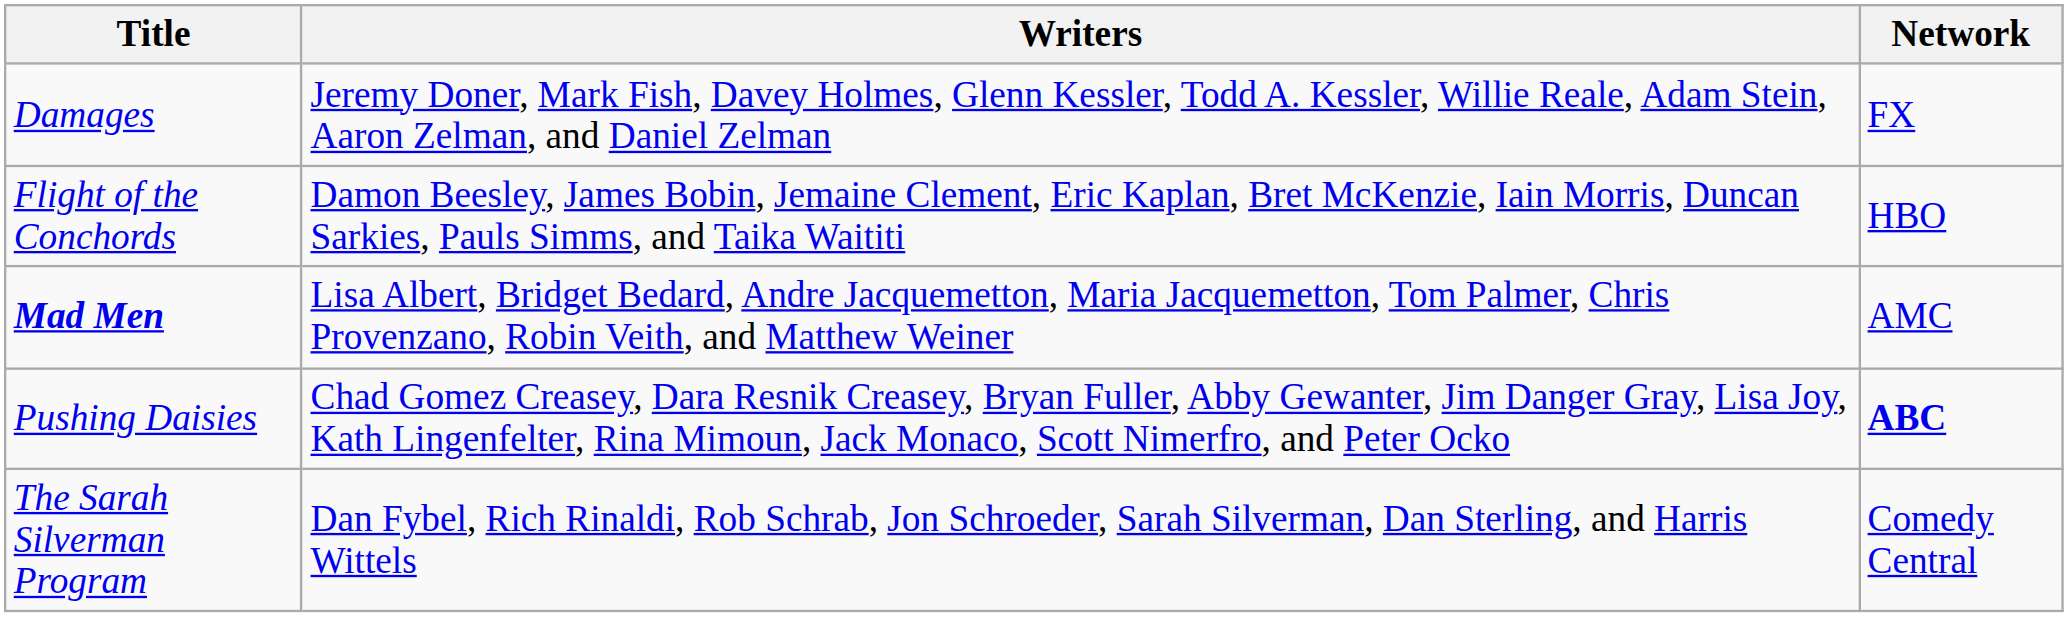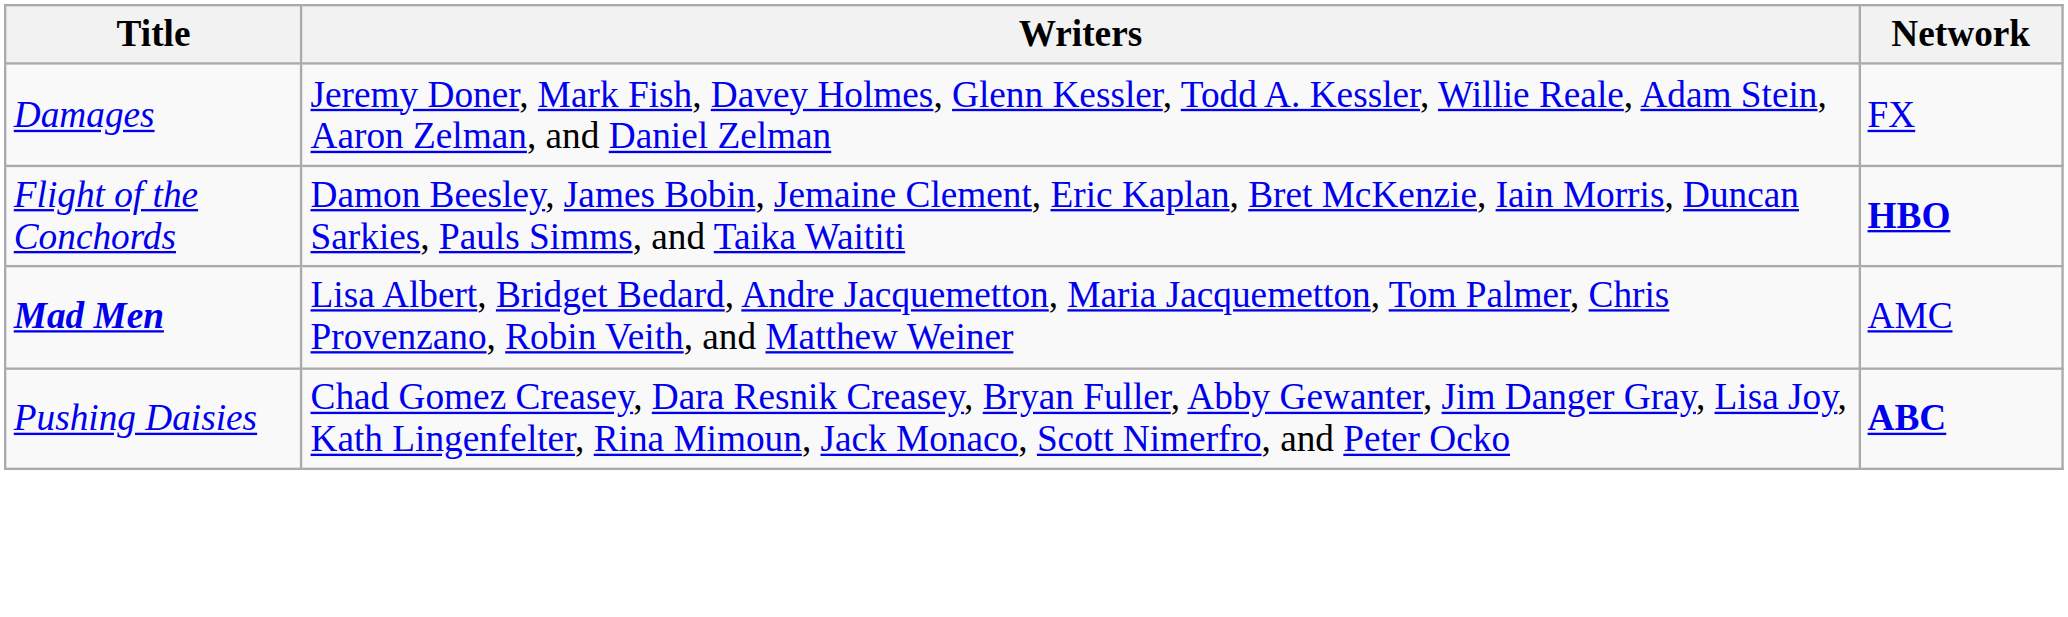 <table class="wikitable" style="width:100%;">
 <tr>
 <th style="width:120px;">Title</th>
 <th>Writers</th>
 <th style="width:80px;">Network</th>
 </tr>
 <tr>
 <td><em><a href='#'>Damages</a></em></td>
 <td><a href='#'>Jeremy Doner</a>, <a href='#'>Mark Fish</a>, <a href='#'>Davey Holmes</a>, <a href='#'>Glenn Kessler</a>, <a href='#'>Todd A. Kessler</a>, <a href='#'>Willie Reale</a>, <a href='#'>Adam Stein</a>, <a href='#'>Aaron Zelman</a>, and <a href='#'>Daniel Zelman</a></td>
 <td><a href='#'>FX</a></td>
 </tr>
 <tr>
 <td><em><a href='#'>Flight of the Conchords</a></em></td>
 <td><a href='#'>Damon Beesley</a>, <a href='#'>James Bobin</a>, <a href='#'>Jemaine Clement</a>, <a href='#'>Eric Kaplan</a>, <a href='#'>Bret McKenzie</a>, <a href='#'>Iain Morris</a>, <a href='#'>Duncan Sarkies</a>, <a href='#'>Pauls Simms</a>, and <a href='#'>Taika Waititi</a></td>
-<td><a href='#'>HBO</a></td>
+<td><strong><a href='#'>HBO</a></strong></td>
 </tr>
 <tr>
 <td><strong> <em><a href='#'>Mad Men</a></em> </strong></td>
 <td><a href='#'>Lisa Albert</a>, <a href='#'>Bridget Bedard</a>, <a href='#'>Andre Jacquemetton</a>, <a href='#'>Maria Jacquemetton</a>, <a href='#'>Tom Palmer</a>, <a href='#'>Chris Provenzano</a>, <a href='#'>Robin Veith</a>, and <a href='#'>Matthew Weiner</a></td>
 <td><a href='#'>AMC</a></td>
 </tr>
 <tr>
 <td><em><a href='#'>Pushing Daisies</a></em></td>
 <td><a href='#'>Chad Gomez Creasey</a>, <a href='#'>Dara Resnik Creasey</a>, <a href='#'>Bryan Fuller</a>, <a href='#'>Abby Gewanter</a>, <a href='#'>Jim Danger Gray</a>, <a href='#'>Lisa Joy</a>, <a href='#'>Kath Lingenfelter</a>, <a href='#'>Rina Mimoun</a>, <a href='#'>Jack Monaco</a>, <a href='#'>Scott Nimerfro</a>, and <a href='#'>Peter Ocko</a></td>
 <td><strong><a href='#'>ABC</a></strong></td>
 </tr>
-<tr>
-<td><em><a href='#'>The Sarah Silverman Program</a></em></td>
-<td><a href='#'>Dan Fybel</a>, <a href='#'>Rich Rinaldi</a>, <a href='#'>Rob Schrab</a>, <a href='#'>Jon Schroeder</a>, <a href='#'>Sarah Silverman</a>, <a href='#'>Dan Sterling</a>, and <a href='#'>Harris Wittels</a></td>
-<td><a href='#'>Comedy Central</a></td>
-</tr>
 </table>
